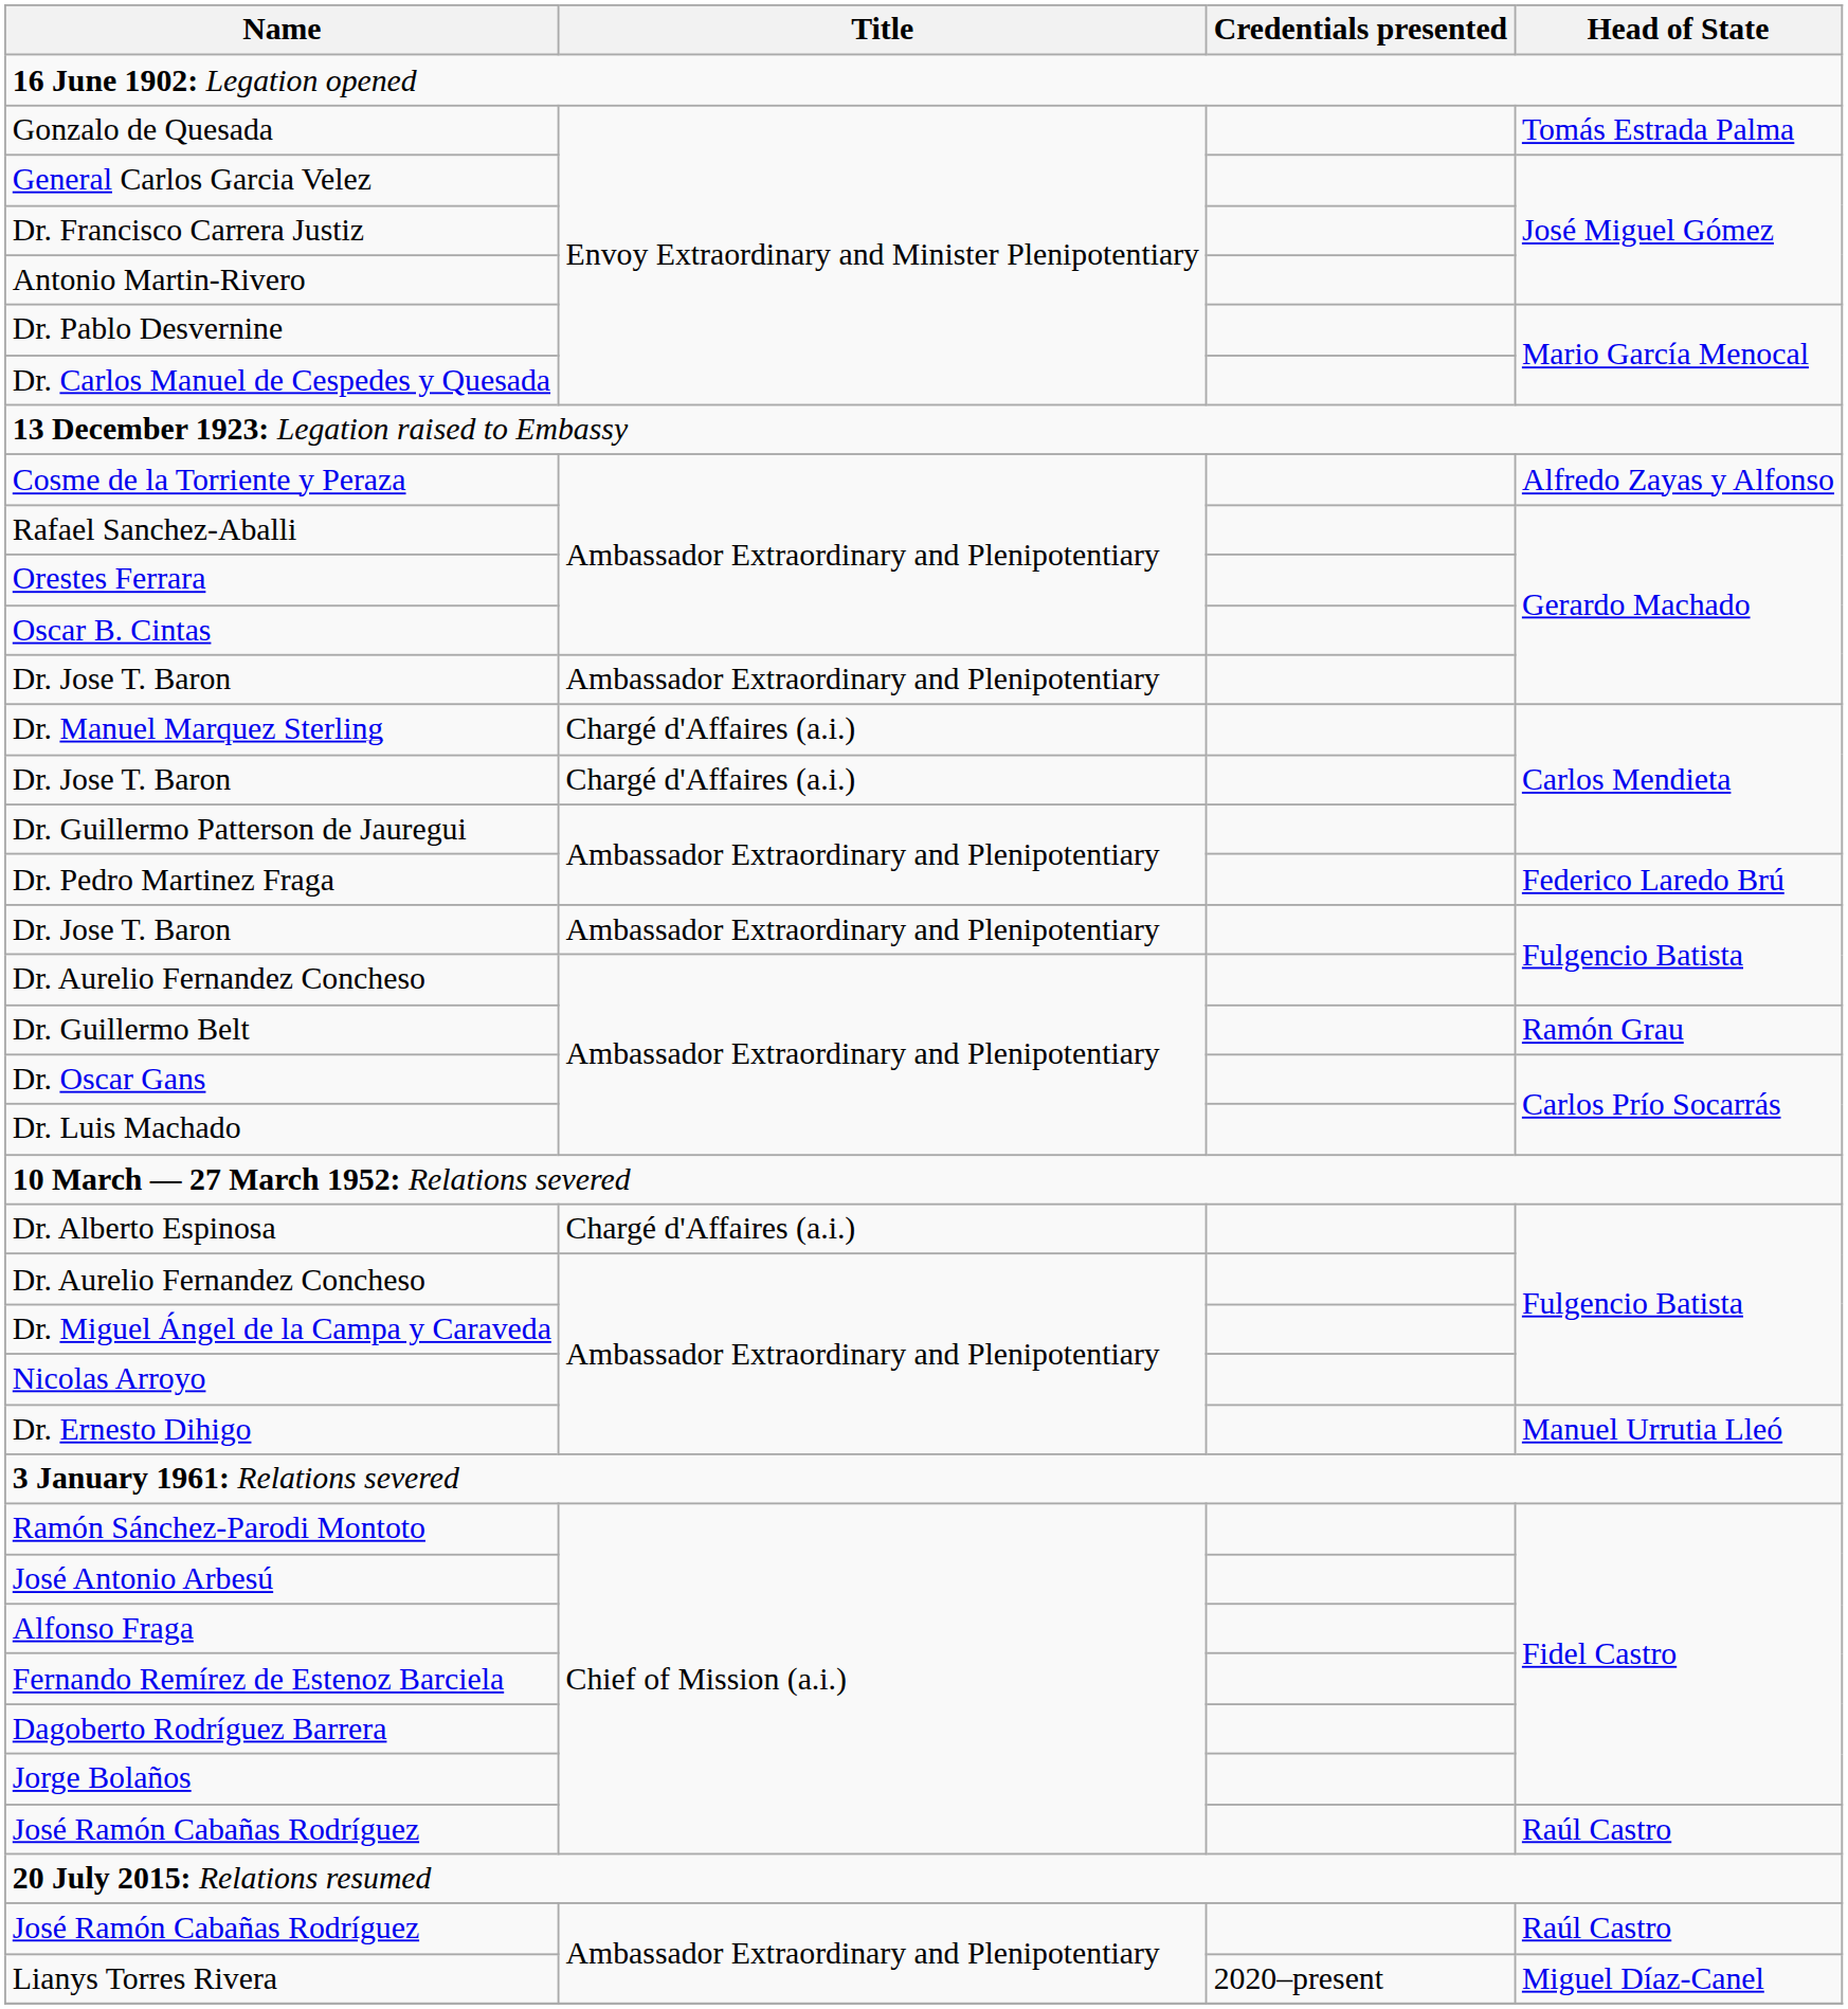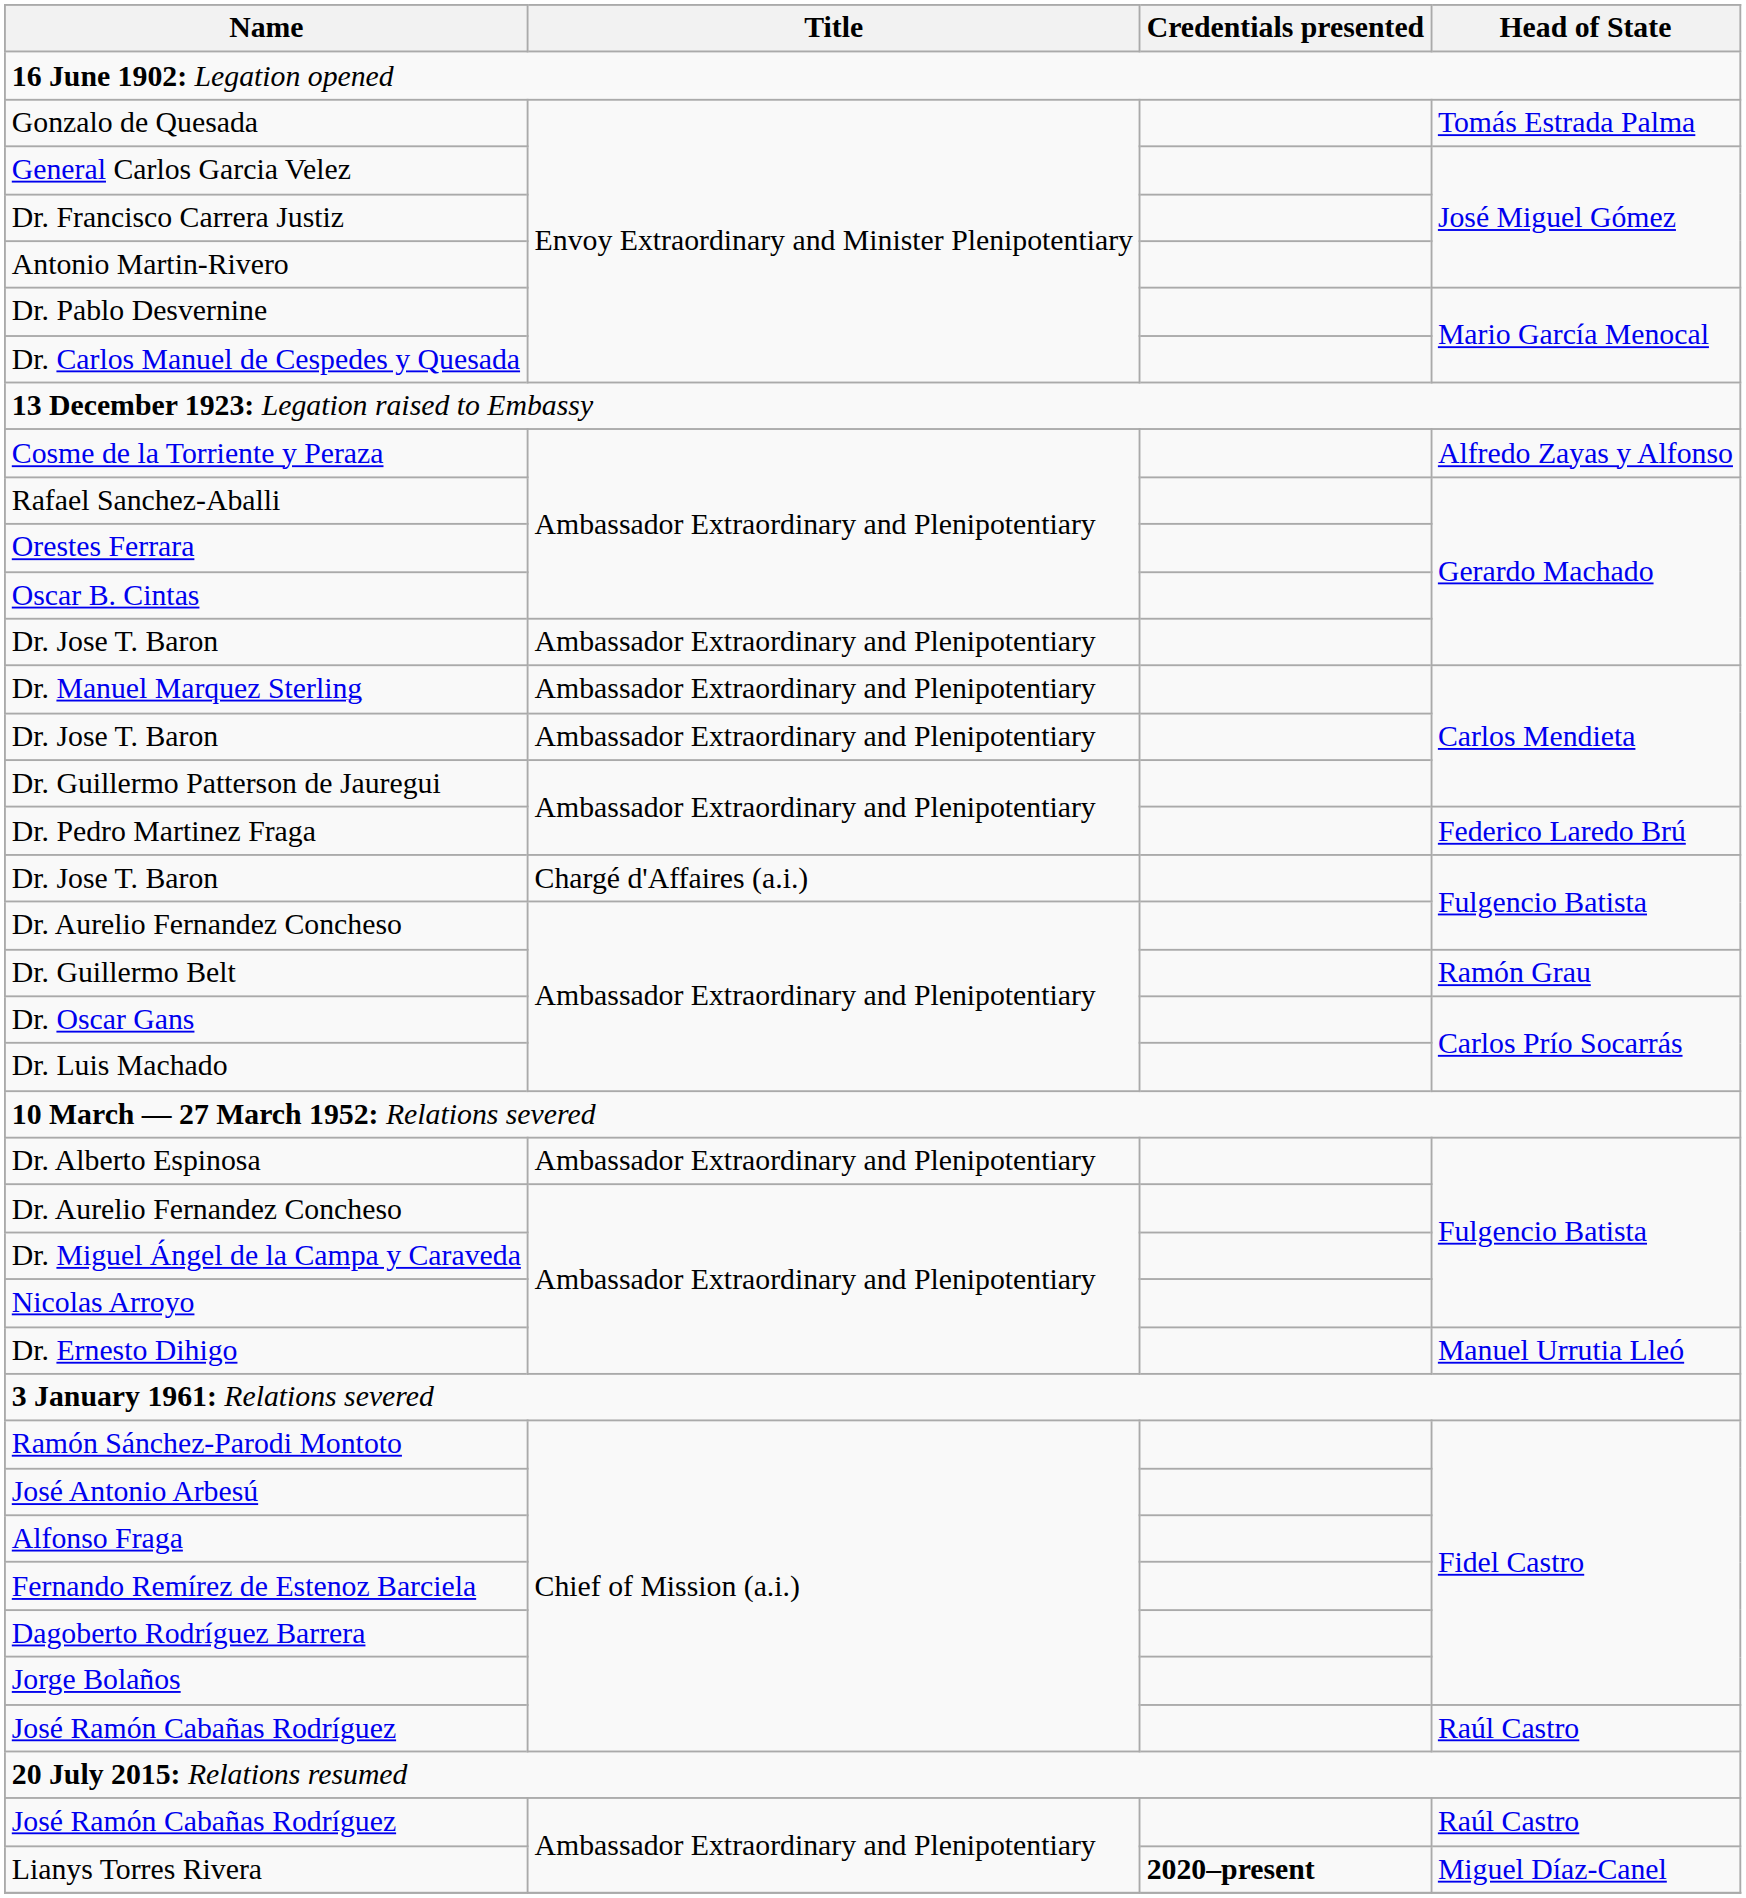 <table class="wikitable sortable">
 <tr>
 <th>Name</th>
 <th>Title</th>
 <th>Credentials presented</th>
 <th>Head of State</th>
 </tr>
 <tr>
 <td colspan=5><div><strong>16 June 1902:</strong> <em>Legation opened</em></div></td>
 </tr>
 <tr>
 <td>Gonzalo de Quesada</td>
 <td rowspan=6>Envoy Extraordinary and Minister Plenipotentiary</td>
 <td></td>
 <td><a href='#'>Tomás Estrada Palma</a></td>
 </tr>
 <tr>
 <td><a href='#'>General</a> Carlos Garcia Velez</td>
 <td></td>
 <td rowspan=3><a href='#'>José Miguel Gómez</a></td>
 </tr>
 <tr>
 <td>Dr. Francisco Carrera Justiz</td>
 <td></td>
 </tr>
 <tr>
 <td>Antonio Martin-Rivero</td>
 <td></td>
 </tr>
 <tr>
 <td>Dr. Pablo Desvernine</td>
 <td></td>
 <td rowspan=2><a href='#'>Mario García Menocal</a></td>
 </tr>
 <tr>
 <td>Dr. <a href='#'>Carlos Manuel de Cespedes y Quesada</a></td>
 <td></td>
 </tr>
 <tr>
 <td colspan=4><div><strong>13 December 1923:</strong> <em>Legation raised to Embassy</em></div></td>
 </tr>
 <tr>
 <td><a href='#'>Cosme de la Torriente y Peraza</a></td>
 <td rowspan=4>Ambassador Extraordinary and Plenipotentiary</td>
 <td></td>
 <td><a href='#'>Alfredo Zayas y Alfonso</a></td>
 </tr>
 <tr>
 <td>Rafael Sanchez-Aballi</td>
 <td></td>
 <td rowspan=4><a href='#'>Gerardo Machado</a></td>
 </tr>
 <tr>
 <td><a href='#'>Orestes Ferrara</a></td>
 <td></td>
 </tr>
 <tr>
 <td><a href='#'>Oscar B. Cintas</a></td>
 <td></td>
 </tr>
 <tr>
 <td>Dr. Jose T. Baron</td>
 <td>Ambassador Extraordinary and Plenipotentiary</td>
 <td></td>
 </tr>
 <tr>
 <td>Dr. <a href='#'>Manuel Marquez Sterling</a></td>
-<td>Chargé d'Affaires (a.i.)</td>
+<td>Ambassador Extraordinary and Plenipotentiary</td>
 <td></td>
 <td rowspan=3><a href='#'>Carlos Mendieta</a></td>
 </tr>
 <tr>
 <td>Dr. Jose T. Baron</td>
-<td>Chargé d'Affaires (a.i.)</td>
+<td>Ambassador Extraordinary and Plenipotentiary</td>
 <td></td>
 </tr>
 <tr>
 <td>Dr. Guillermo Patterson de Jauregui</td>
 <td rowspan=2>Ambassador Extraordinary and Plenipotentiary</td>
 <td></td>
 </tr>
 <tr>
 <td>Dr. Pedro Martinez Fraga</td>
 <td></td>
 <td><a href='#'>Federico Laredo Brú</a></td>
 </tr>
 <tr>
 <td>Dr. Jose T. Baron</td>
-<td>Ambassador Extraordinary and Plenipotentiary</td>
+<td>Chargé d'Affaires (a.i.)</td>
 <td></td>
 <td rowspan=2><a href='#'>Fulgencio Batista</a></td>
 </tr>
 <tr>
 <td>Dr. Aurelio Fernandez Concheso</td>
 <td rowspan=4>Ambassador Extraordinary and Plenipotentiary</td>
 <td></td>
 </tr>
 <tr>
 <td>Dr. Guillermo Belt</td>
 <td></td>
 <td><a href='#'>Ramón Grau</a></td>
 </tr>
 <tr>
 <td>Dr. <a href='#'>Oscar Gans</a></td>
 <td></td>
 <td rowspan=2><a href='#'>Carlos Prío Socarrás</a></td>
 </tr>
 <tr>
 <td>Dr. Luis Machado</td>
 <td></td>
 </tr>
 <tr>
 <td colspan=4><div><strong>10 March — 27 March 1952:</strong> <em>Relations severed</em></div></td>
 </tr>
 <tr>
 <td>Dr. Alberto Espinosa</td>
-<td>Chargé d'Affaires (a.i.)</td>
+<td>Ambassador Extraordinary and Plenipotentiary</td>
 <td></td>
 <td rowspan=4><a href='#'>Fulgencio Batista</a></td>
 </tr>
 <tr>
 <td>Dr. Aurelio Fernandez Concheso</td>
 <td rowspan=4>Ambassador Extraordinary and Plenipotentiary</td>
 <td></td>
 </tr>
 <tr>
 <td>Dr. <a href='#'>Miguel Ángel de la Campa y Caraveda</a></td>
 <td></td>
 </tr>
 <tr>
 <td><a href='#'>Nicolas Arroyo</a></td>
 <td></td>
 </tr>
 <tr>
 <td>Dr. <a href='#'>Ernesto Dihigo</a></td>
 <td></td>
 <td><a href='#'>Manuel Urrutia Lleó</a></td>
 </tr>
 <tr>
 <td colspan=4><div><strong>3 January 1961:</strong> <em>Relations severed</em><br></div></td>
 </tr>
 <tr>
 <td><a href='#'>Ramón Sánchez-Parodi Montoto</a></td>
 <td rowspan=7>Chief of Mission (a.i.)</td>
 <td></td>
 <td rowspan=6><a href='#'>Fidel Castro</a></td>
 </tr>
 <tr>
 <td><a href='#'>José Antonio Arbesú</a></td>
 <td></td>
 </tr>
 <tr>
 <td><a href='#'>Alfonso Fraga</a></td>
 <td></td>
 </tr>
 <tr>
 <td><a href='#'>Fernando Remírez de Estenoz Barciela</a></td>
 <td></td>
 </tr>
 <tr>
 <td><a href='#'>Dagoberto Rodríguez Barrera</a></td>
 <td></td>
 </tr>
 <tr>
 <td><a href='#'>Jorge Bolaños</a></td>
 <td></td>
 </tr>
 <tr>
 <td><a href='#'>José Ramón Cabañas Rodríguez</a></td>
 <td></td>
 <td><a href='#'>Raúl Castro</a></td>
 </tr>
 <tr>
 <td colspan=4><div><strong>20 July 2015:</strong> <em>Relations resumed</em></div></td>
 </tr>
 <tr>
 <td><a href='#'>José Ramón Cabañas Rodríguez</a></td>
 <td rowspan=2>Ambassador Extraordinary and Plenipotentiary</td>
 <td><br></td>
 <td><a href='#'>Raúl Castro</a></td>
 </tr>
 <tr>
 <td>Lianys Torres Rivera</td>
-<td>2020–present</td>
+<td><strong>2020–present</strong></td>
 <td><a href='#'>Miguel Díaz-Canel</a></td>
 </tr>
 <tr>
 </tr>
 </table>
